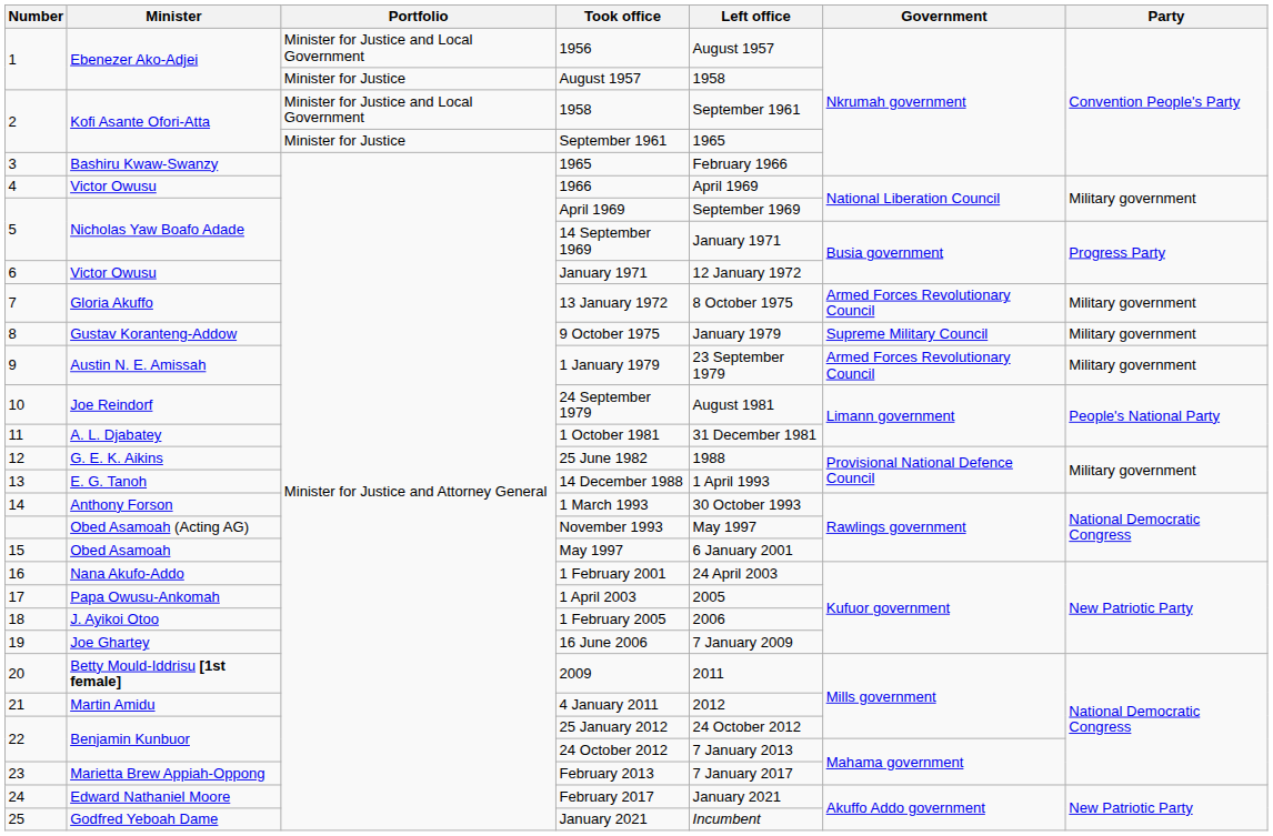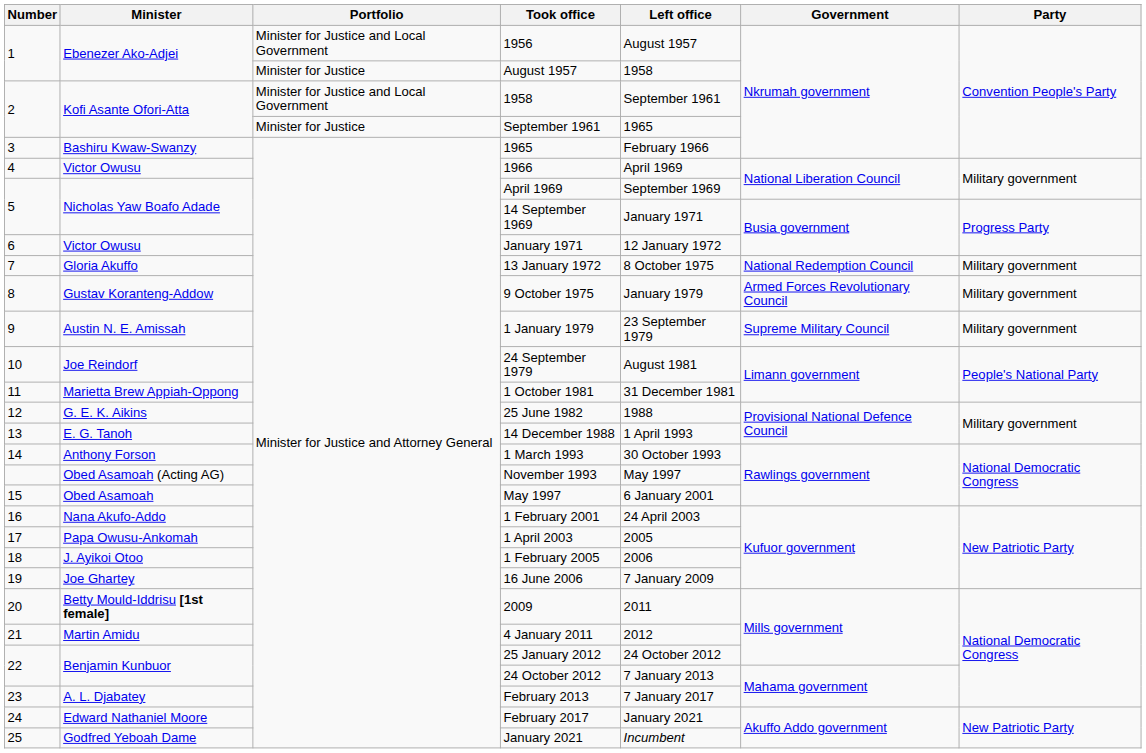 <table class="wikitable"  style="font-size:90%; text-align:left;">
 <tr bgcolor=cccccc>
 <th>Number</th>
 <th>Minister</th>
 <th>Portfolio</th>
 <th>Took office</th>
 <th>Left office</th>
 <th>Government</th>
 <th>Party</th>
 </tr>
 <tr>
 <td rowspan=2>1</td>
 <td rowspan=2><a href='#'>Ebenezer Ako-Adjei</a></td>
 <td>Minister for Justice and Local Government</td>
 <td>1956</td>
 <td>August 1957</td>
 <td rowspan=5><a href='#'>Nkrumah government</a></td>
 <td rowspan=5><a href='#'>Convention People's Party</a></td>
 </tr>
 <tr>
 <td>Minister for Justice</td>
 <td>August 1957</td>
 <td>1958</td>
 </tr>
 <tr>
 <td rowspan=2>2</td>
 <td rowspan=2><a href='#'>Kofi Asante Ofori-Atta</a></td>
 <td>Minister for Justice and Local Government</td>
 <td>1958</td>
 <td>September 1961</td>
 </tr>
 <tr>
 <td>Minister for Justice</td>
 <td>September 1961</td>
 <td>1965</td>
 </tr>
 <tr>
 <td>3</td>
 <td><a href='#'>Bashiru Kwaw-Swanzy</a></td>
 <td rowspan=26>Minister for Justice and Attorney General</td>
 <td>1965</td>
 <td>February 1966</td>
 </tr>
 <tr>
 <td>4</td>
 <td><a href='#'>Victor Owusu</a></td>
 <td>1966</td>
 <td>April 1969</td>
 <td rowspan=2><a href='#'>National Liberation Council</a></td>
 <td rowspan=2>Military government</td>
 </tr>
 <tr>
 <td rowspan=2>5</td>
 <td rowspan=2><a href='#'>Nicholas Yaw Boafo Adade</a></td>
 <td>April 1969</td>
 <td>September 1969</td>
 </tr>
 <tr>
 <td>14 September 1969</td>
 <td>January 1971</td>
 <td rowspan=2><a href='#'>Busia government</a></td>
 <td rowspan=2><a href='#'>Progress Party</a></td>
 </tr>
 <tr>
 <td>6</td>
 <td><a href='#'>Victor Owusu</a></td>
 <td>January 1971</td>
 <td>12 January 1972</td>
 </tr>
 <tr>
 <td>7</td>
 <td><a href='#'>Gloria Akuffo</a></td>
 <td>13 January 1972</td>
 <td>8 October 1975</td>
-<td><a href='#'>Armed Forces Revolutionary Council</a></td>
+<td><a href='#'>National Redemption Council</a></td>
 <td>Military government</td>
 </tr>
 <tr>
 <td>8</td>
 <td><a href='#'>Gustav Koranteng-Addow</a></td>
 <td>9 October 1975</td>
 <td>January 1979</td>
-<td><a href='#'>Supreme Military Council</a></td>
+<td><a href='#'>Armed Forces Revolutionary Council</a></td>
 <td>Military government</td>
 </tr>
 <tr>
 <td>9</td>
 <td><a href='#'>Austin N. E. Amissah</a></td>
 <td>1 January 1979</td>
 <td>23 September 1979</td>
-<td><a href='#'>Armed Forces Revolutionary Council</a></td>
+<td><a href='#'>Supreme Military Council</a></td>
 <td>Military government</td>
 </tr>
 <tr>
 <td>10</td>
 <td><a href='#'>Joe Reindorf</a></td>
 <td>24 September 1979</td>
 <td>August 1981</td>
 <td rowspan=2><a href='#'>Limann government</a></td>
 <td rowspan=2><a href='#'>People's National Party</a></td>
 </tr>
 <tr>
 <td>11</td>
-<td><a href='#'>A. L. Djabatey</a></td>
+<td><a href='#'>Marietta Brew Appiah-Oppong</a></td>
 <td>1 October 1981</td>
 <td>31 December 1981</td>
 </tr>
 <tr>
 <td>12</td>
 <td><a href='#'>G. E. K. Aikins</a></td>
 <td>25 June 1982</td>
 <td>1988</td>
 <td rowspan=2><a href='#'>Provisional National Defence Council</a></td>
 <td rowspan=2>Military government</td>
 </tr>
 <tr>
 <td>13</td>
 <td><a href='#'>E. G. Tanoh</a></td>
 <td>14 December 1988</td>
 <td>1 April 1993</td>
 </tr>
 <tr>
 <td>14</td>
 <td><a href='#'>Anthony Forson</a></td>
 <td>1 March 1993</td>
 <td>30 October 1993</td>
 <td rowspan=3><a href='#'>Rawlings government</a></td>
 <td rowspan=3><a href='#'>National Democratic Congress</a></td>
 </tr>
 <tr>
 <td></td>
 <td><a href='#'>Obed Asamoah</a> (Acting AG)</td>
 <td>November 1993</td>
 <td>May 1997</td>
 </tr>
 <tr>
 <td>15</td>
 <td><a href='#'>Obed Asamoah</a></td>
 <td>May 1997</td>
 <td>6 January 2001</td>
 </tr>
 <tr>
 <td>16</td>
 <td><a href='#'>Nana Akufo-Addo</a></td>
 <td>1 February 2001</td>
 <td>24 April 2003</td>
 <td rowspan=4><a href='#'>Kufuor government</a></td>
 <td rowspan=4><a href='#'>New Patriotic Party</a></td>
 </tr>
 <tr>
 <td>17</td>
 <td><a href='#'>Papa Owusu-Ankomah</a></td>
 <td>1 April 2003</td>
 <td>2005</td>
 </tr>
 <tr>
 <td>18</td>
 <td><a href='#'>J. Ayikoi Otoo</a></td>
 <td>1 February 2005</td>
 <td>2006</td>
 </tr>
 <tr>
 <td>19</td>
 <td><a href='#'>Joe Ghartey</a></td>
 <td>16 June 2006</td>
 <td>7 January 2009 </td>
 </tr>
 <tr>
 <td>20</td>
 <td><a href='#'>Betty Mould-Iddrisu</a> <strong>[1st female]</strong></td>
 <td>2009</td>
 <td>2011</td>
 <td rowspan=3><a href='#'>Mills government</a></td>
 <td rowspan=5><a href='#'>National Democratic Congress</a></td>
 </tr>
 <tr>
 <td>21</td>
 <td><a href='#'>Martin Amidu</a></td>
 <td>4 January 2011</td>
 <td>2012</td>
 </tr>
 <tr>
 <td rowspan=2>22</td>
 <td rowspan=2><a href='#'>Benjamin Kunbuor</a></td>
 <td>25 January 2012</td>
 <td>24 October 2012</td>
 </tr>
 <tr>
 <td>24 October 2012</td>
 <td>7 January 2013</td>
 <td rowspan=2><a href='#'>Mahama government</a></td>
 </tr>
 <tr>
 <td>23</td>
-<td><a href='#'>Marietta Brew Appiah-Oppong</a></td>
+<td><a href='#'>A. L. Djabatey</a></td>
 <td>February 2013</td>
 <td>7 January 2017</td>
 </tr>
 <tr>
 <td>24</td>
 <td><a href='#'>Edward Nathaniel Moore</a></td>
 <td>February 2017</td>
 <td>January 2021</td>
 <td rowspan=2><a href='#'>Akuffo Addo government</a></td>
 <td rowspan=2><a href='#'>New Patriotic Party</a></td>
 </tr>
 <tr>
 <td>25</td>
 <td><a href='#'>Godfred Yeboah Dame</a></td>
 <td>January 2021</td>
 <td><em>Incumbent</em></td>
 </tr>
 </table>
